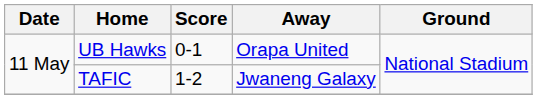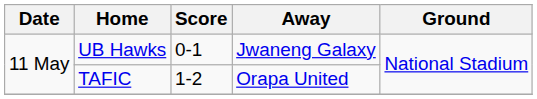 <table class="wikitable sortable">
 <tr>
 <th>Date</th>
 <th>Home</th>
 <th>Score</th>
 <th>Away</th>
 <th>Ground</th>
 </tr>
 <tr>
 <td rowspan="2">11 May</td>
 <td><a href='#'>UB Hawks</a></td>
 <td>0-1</td>
-<td><a href='#'>Orapa United</a></td>
+<td><a href='#'>Jwaneng Galaxy</a></td>
 <td rowspan="2"><a href='#'>National Stadium</a></td>
 </tr>
 <tr>
 <td><a href='#'>TAFIC</a></td>
 <td>1-2</td>
-<td><a href='#'>Jwaneng Galaxy</a></td>
+<td><a href='#'>Orapa United</a></td>
 </tr>
 <tr>
 </tr>
 </table>
